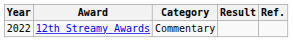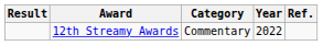 <table class="wikitable">
 <tr>
-<th>Year</th>
+<th>Result</th>
 <th>Award</th>
 <th>Category</th>
-<th>Result</th>
+<th>Year</th>
 <th>Ref.</th>
 </tr>
 <tr>
-<td>2022</td>
+<td></td>
 <td><a href='#'>12th Streamy Awards</a></td>
 <td>Commentary</td>
-<td></td>
+<td>2022</td>
 <td></td>
 </tr>
 </table>
